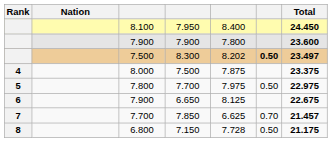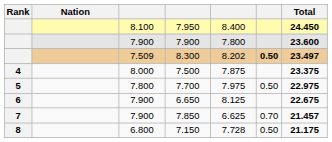 <table class="wikitable sortable" style="text-align:center; font-size:85%">
 <tr>
 <th scope="col" style="width:25px;">Rank</th>
 <th ! scope="col" style="width:120px;">Nation</th>
 <th ! scope="col" style="width:60px;"></th>
 <th ! scope="col" style="width:60px;"></th>
 <th ! scope="col" style="width:60px;"></th>
 <th ! scope="col" style="width:30px;"></th>
 <th ! scope="col" style="width:60px;">Total</th>
 </tr>
 <tr style="background:#fffcaf;">
 <th scope=row style="text-align:center"></th>
 <td style="text-align:left;"></td>
 <td>8.100</td>
 <td>7.950</td>
 <td>8.400</td>
 <td></td>
 <td><strong>24.450</strong></td>
 </tr>
 <tr style="background:#e5e5e5;">
 <th scope=row style="text-align:center"></th>
 <td style="text-align:left;"></td>
 <td>7.900</td>
 <td>7.900</td>
 <td>7.800</td>
 <td></td>
 <td><strong>23.600</strong></td>
 </tr>
 <tr style="background:#ec9;">
 <th scope=row style="text-align:center"></th>
 <td style="text-align:left;"></td>
-<td>7.500</td>
+<td>7.509</td>
 <td>8.300</td>
 <td>8.202</td>
 <td><strong>0.50</strong></td>
 <td><strong>23.497</strong></td>
 </tr>
 <tr>
 <th scope=row style="text-align:center">4</th>
 <td style="text-align:left;"></td>
 <td>8.000</td>
 <td>7.500</td>
 <td>7.875</td>
 <td></td>
 <td><strong>23.375</strong></td>
 </tr>
 <tr>
 <th scope=row style="text-align:center">5</th>
 <td style="text-align:left;"></td>
 <td>7.800</td>
 <td>7.700</td>
 <td>7.975</td>
 <td>0.50</td>
 <td><strong>22.975</strong></td>
 </tr>
 <tr>
 <th scope=row style="text-align:center">6</th>
 <td style="text-align:left;"></td>
 <td>7.900</td>
 <td>6.650</td>
 <td>8.125</td>
 <td></td>
 <td><strong>22.675</strong></td>
 </tr>
 <tr>
 <th scope=row style="text-align:center">7</th>
 <td style="text-align:left;"></td>
-<td>7.700</td>
+<td>7.900</td>
 <td>7.850</td>
 <td>6.625</td>
 <td>0.70</td>
 <td><strong>21.457</strong></td>
 </tr>
 <tr>
 <th scope=row style="text-align:center">8</th>
 <td style="text-align:left;"></td>
 <td>6.800</td>
 <td>7.150</td>
 <td>7.728</td>
 <td>0.50</td>
 <td><strong>21.175</strong></td>
 </tr>
 </table>
